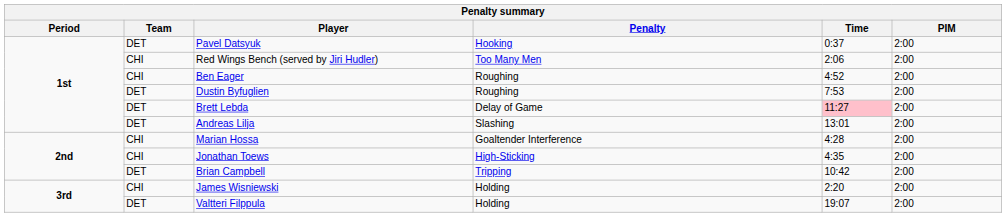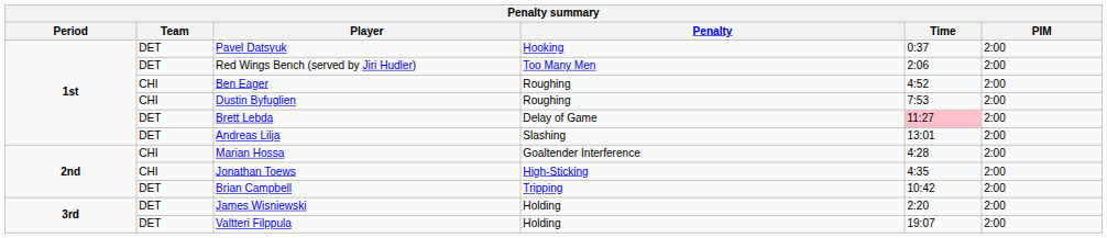 <table style="width:100%;" class="wikitable">
 <tr>
 <th colspan=6>Penalty summary</th>
 </tr>
 <tr>
 <th style="width:12%;">Period</th>
 <th style="width:7%;">Team</th>
 <th style="width:28%;">Player</th>
 <th style="width:35%;"><a href='#'>Penalty</a></th>
 <th style="width:7%;">Time</th>
 <th style="width:11%;">PIM</th>
 </tr>
 <tr>
 <td rowspan="6" align=center><strong>1st</strong></td>
 <td>DET</td>
 <td><a href='#'>Pavel Datsyuk</a></td>
 <td><a href='#'>Hooking</a></td>
 <td>0:37</td>
 <td>2:00</td>
 </tr>
 <tr>
-<td>CHI</td>
+<td>DET</td>
 <td>Red Wings Bench (served by <a href='#'>Jiri Hudler</a>)</td>
 <td><a href='#'>Too Many Men</a></td>
 <td>2:06</td>
 <td>2:00</td>
 </tr>
 <tr>
 <td>CHI</td>
 <td><a href='#'>Ben Eager</a></td>
 <td>Roughing</td>
 <td>4:52</td>
 <td>2:00</td>
 </tr>
 <tr>
-<td>DET</td>
+<td>CHI</td>
 <td><a href='#'>Dustin Byfuglien</a></td>
 <td>Roughing</td>
 <td>7:53</td>
 <td>2:00</td>
 </tr>
 <tr>
 <td>DET</td>
 <td><a href='#'>Brett Lebda</a></td>
 <td>Delay of Game</td>
 <td style="background: pink;">11:27</td>
 <td>2:00</td>
 </tr>
 <tr>
 <td>DET</td>
 <td><a href='#'>Andreas Lilja</a></td>
 <td>Slashing</td>
 <td>13:01</td>
 <td>2:00</td>
 </tr>
 <tr>
 <td rowspan="3" align=center><strong>2nd</strong></td>
 <td>CHI</td>
 <td><a href='#'>Marian Hossa</a></td>
 <td>Goaltender Interference</td>
 <td>4:28</td>
 <td>2:00</td>
 </tr>
 <tr>
 <td>CHI</td>
 <td><a href='#'>Jonathan Toews</a></td>
 <td><a href='#'>High-Sticking</a></td>
 <td>4:35</td>
 <td>2:00</td>
 </tr>
 <tr>
 <td>DET</td>
 <td><a href='#'>Brian Campbell</a></td>
 <td><a href='#'>Tripping</a></td>
 <td>10:42</td>
 <td>2:00</td>
 </tr>
 <tr>
 <td rowspan="2" align=center><strong>3rd</strong></td>
-<td>CHI</td>
+<td>DET</td>
 <td><a href='#'>James Wisniewski</a></td>
 <td>Holding</td>
 <td>2:20</td>
 <td>2:00</td>
 </tr>
 <tr>
 <td>DET</td>
 <td><a href='#'>Valtteri Filppula</a></td>
 <td>Holding</td>
 <td>19:07</td>
 <td>2:00</td>
 </tr>
 </table>
